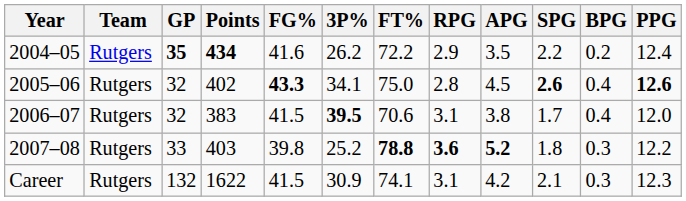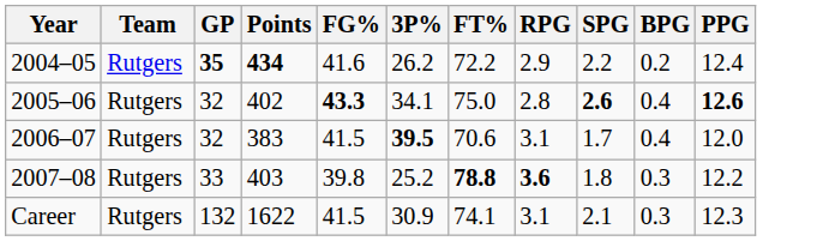 <table class="wikitable">
 <tr>
 <th>Year</th>
 <th>Team</th>
 <th>GP</th>
 <th>Points</th>
 <th>FG%</th>
 <th>3P%</th>
 <th>FT%</th>
 <th>RPG</th>
-<th>APG</th>
 <th>SPG</th>
 <th>BPG</th>
 <th>PPG</th>
 </tr>
 <tr>
 <td>2004–05</td>
 <td><a href='#'>Rutgers</a></td>
 <td><strong>35</strong></td>
 <td><strong>434</strong></td>
 <td>41.6</td>
 <td>26.2</td>
 <td>72.2</td>
 <td>2.9</td>
-<td>3.5</td>
 <td>2.2</td>
 <td>0.2</td>
 <td>12.4</td>
 </tr>
 <tr>
 <td>2005–06</td>
 <td>Rutgers </td>
 <td>32</td>
 <td>402</td>
 <td><strong>43.3</strong></td>
 <td>34.1</td>
 <td>75.0</td>
 <td>2.8</td>
-<td>4.5</td>
 <td><strong>2.6</strong></td>
 <td>0.4</td>
 <td><strong>12.6</strong></td>
 </tr>
 <tr>
 <td>2006–07</td>
 <td>Rutgers </td>
 <td>32</td>
 <td>383</td>
 <td>41.5</td>
 <td><strong>39.5</strong></td>
 <td>70.6</td>
 <td>3.1</td>
-<td>3.8</td>
 <td>1.7</td>
 <td>0.4</td>
 <td>12.0</td>
 </tr>
 <tr>
 <td>2007–08</td>
 <td>Rutgers </td>
 <td>33</td>
 <td>403</td>
 <td>39.8</td>
 <td>25.2</td>
 <td><strong>78.8</strong></td>
 <td><strong>3.6</strong></td>
-<td><strong>5.2</strong></td>
 <td>1.8</td>
 <td>0.3</td>
 <td>12.2</td>
 </tr>
 <tr>
 <td>Career</td>
 <td>Rutgers </td>
 <td>132</td>
 <td>1622</td>
 <td>41.5</td>
 <td>30.9</td>
 <td>74.1</td>
 <td>3.1</td>
-<td>4.2</td>
 <td>2.1</td>
 <td>0.3</td>
 <td>12.3</td>
 </tr>
 </table>
